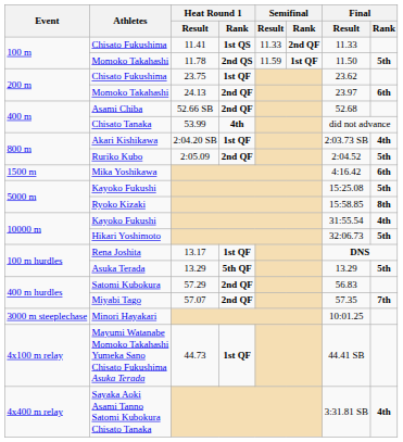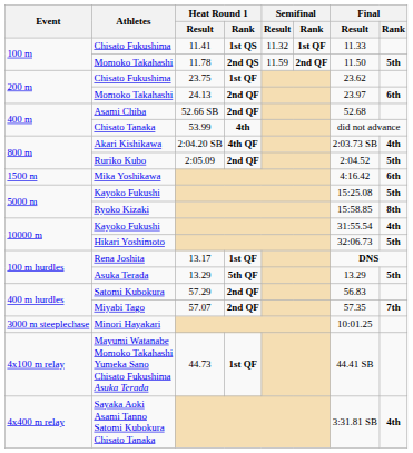 <table class=wikitable style="font-size:90%">
 <tr>
 <th rowspan=2>Event</th>
 <th rowspan=2>Athletes</th>
 <th colspan=2>Heat Round 1</th>
 <th colspan=2>Semifinal</th>
 <th colspan=2>Final</th>
 </tr>
 <tr>
 <th>Result</th>
 <th>Rank</th>
 <th>Result</th>
 <th>Rank</th>
 <th>Result</th>
 <th>Rank</th>
 </tr>
 <tr>
 <td rowspan=2><a href='#'>100 m</a></td>
 <td><a href='#'>Chisato Fukushima</a></td>
 <td align=center>11.41</td>
 <td align=center><strong>1st QS</strong></td>
-<td align=center>11.33</td>
-<td align=center><strong>2nd QF</strong></td>
+<td align=center>11.32</td>
+<td align=center><strong>1st QF</strong></td>
 <td align=center>11.33</td>
 <td align=center></td>
 </tr>
 <tr>
 <td><a href='#'>Momoko Takahashi</a></td>
 <td align=center>11.78</td>
 <td align=center><strong>2nd QS</strong></td>
 <td align=center>11.59</td>
-<td align=center><strong>1st QF</strong></td>
+<td align=center><strong>2nd QF</strong></td>
 <td align=center>11.50</td>
 <td align=center><strong>5th</strong></td>
 </tr>
 <tr>
 <td rowspan=2><a href='#'>200 m</a></td>
 <td><a href='#'>Chisato Fukushima</a></td>
 <td align=center>23.75</td>
 <td align=center><strong>1st QF</strong></td>
 <td colspan="2" style="text-align:center; background:wheat;"></td>
 <td align=center>23.62</td>
 <td align=center></td>
 </tr>
 <tr>
 <td><a href='#'>Momoko Takahashi</a></td>
 <td align=center>24.13</td>
 <td align=center><strong>2nd QF</strong></td>
 <td colspan="2" style="text-align:center; background:wheat;"></td>
 <td align=center>23.97</td>
 <td align=center><strong>6th</strong></td>
 </tr>
 <tr>
 <td rowspan=2><a href='#'>400 m</a></td>
 <td><a href='#'>Asami Chiba</a></td>
 <td align=center>52.66 SB</td>
 <td align=center><strong>2nd QF</strong></td>
 <td colspan="2" style="text-align:center; background:wheat;"></td>
 <td align=center>52.68</td>
 <td align=center></td>
 </tr>
 <tr>
 <td><a href='#'>Chisato Tanaka</a></td>
 <td align=center>53.99</td>
 <td align=center><strong>4th</strong></td>
 <td colspan="2" style="text-align:center; background:wheat;"></td>
 <td align=center colspan="4">did not advance</td>
 </tr>
 <tr>
 <td rowspan=2><a href='#'>800 m</a></td>
 <td><a href='#'>Akari Kishikawa</a></td>
 <td align=center>2:04.20 SB</td>
-<td align=center><strong>1st QF</strong></td>
+<td align=center><strong>4th QF</strong></td>
 <td colspan="2" style="text-align:center; background:wheat;"></td>
 <td align=center>2:03.73 SB</td>
 <td align=center><strong>4th</strong></td>
 </tr>
 <tr>
 <td><a href='#'>Ruriko Kubo</a></td>
 <td align=center>2:05.09</td>
 <td align=center><strong>2nd QF</strong></td>
 <td colspan="2" style="text-align:center; background:wheat;"></td>
 <td align=center>2:04.52</td>
 <td align=center><strong>5th</strong></td>
 </tr>
 <tr>
 <td><a href='#'>1500 m</a></td>
 <td><a href='#'>Mika Yoshikawa</a></td>
 <td colspan="4" style="text-align:center; background:wheat;"></td>
 <td align=center>4:16.42</td>
 <td align=center><strong>6th</strong></td>
 </tr>
 <tr>
 <td rowspan="2"><a href='#'>5000 m</a></td>
 <td><a href='#'>Kayoko Fukushi</a></td>
 <td colspan="4" style="text-align:center; background:wheat;"></td>
 <td align=center>15:25.08</td>
 <td align=center><strong>5th</strong></td>
 </tr>
 <tr>
 <td><a href='#'>Ryoko Kizaki</a></td>
 <td colspan="4" style="text-align:center; background:wheat;"></td>
 <td align=center>15:58.85</td>
 <td align=center><strong>8th</strong></td>
 </tr>
 <tr>
 <td rowspan="2"><a href='#'>10000 m</a></td>
 <td><a href='#'>Kayoko Fukushi</a></td>
 <td colspan="4" style="text-align:center; background:wheat;"></td>
 <td align=center>31:55.54</td>
 <td align=center><strong>4th</strong></td>
 </tr>
 <tr>
 <td><a href='#'>Hikari Yoshimoto</a></td>
 <td colspan="4" style="text-align:center; background:wheat;"></td>
 <td align=center>32:06.73</td>
 <td align=center><strong>5th</strong></td>
 </tr>
 <tr>
 <td rowspan=2><a href='#'>100 m hurdles</a></td>
 <td><a href='#'>Rena Joshita</a></td>
 <td align=center>13.17</td>
 <td align=center><strong>1st QF</strong></td>
 <td colspan="2" style="text-align:center; background:wheat;"></td>
 <td align=center colspan=2><strong>DNS</strong></td>
 </tr>
 <tr>
 <td><a href='#'>Asuka Terada</a></td>
 <td align=center>13.29</td>
 <td align=center><strong>5th QF</strong></td>
 <td colspan="2" style="text-align:center; background:wheat;"></td>
 <td align=center>13.29</td>
 <td align=center><strong>5th</strong></td>
 </tr>
 <tr>
 <td rowspan=2><a href='#'>400 m hurdles</a></td>
 <td><a href='#'>Satomi Kubokura</a></td>
 <td align=center>57.29</td>
 <td align=center><strong>2nd QF</strong></td>
 <td colspan="2" style="text-align:center; background:wheat;"></td>
 <td align=center>56.83</td>
 <td align=center></td>
 </tr>
 <tr>
 <td><a href='#'>Miyabi Tago</a></td>
 <td align=center>57.07</td>
 <td align=center><strong>2nd QF</strong></td>
 <td colspan="2" style="text-align:center; background:wheat;"></td>
 <td align=center>57.35</td>
 <td align=center><strong>7th</strong></td>
 </tr>
 <tr>
 <td><a href='#'>3000 m steeplechase</a></td>
 <td><a href='#'>Minori Hayakari</a></td>
 <td colspan="4" style="text-align:center; background:wheat;"></td>
 <td align=center>10:01.25</td>
 <td align=center></td>
 </tr>
 <tr>
 <td><a href='#'>4x100 m relay</a></td>
 <td><a href='#'>Mayumi Watanabe</a><br><a href='#'>Momoko Takahashi</a><br><a href='#'>Yumeka Sano</a><br><a href='#'>Chisato Fukushima</a><br><em><a href='#'>Asuka Terada</a></em></td>
 <td align=center>44.73</td>
 <td align=center><strong>1st QF</strong></td>
 <td colspan="2" style="text-align:center; background:wheat;"></td>
 <td align=center>44.41 SB</td>
 <td align=center></td>
 </tr>
 <tr>
 <td><a href='#'>4x400 m relay</a></td>
 <td><a href='#'>Sayaka Aoki</a><br><a href='#'>Asami Tanno</a><br><a href='#'>Satomi Kubokura</a><br><a href='#'>Chisato Tanaka</a></td>
 <td colspan="4" style="text-align:center; background:wheat;"></td>
 <td align=center>3:31.81 SB</td>
 <td align=center><strong>4th</strong></td>
 </tr>
 </table>
